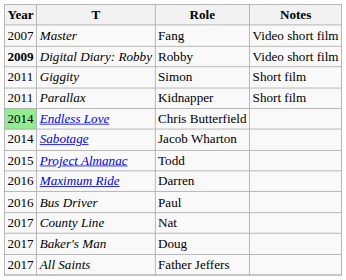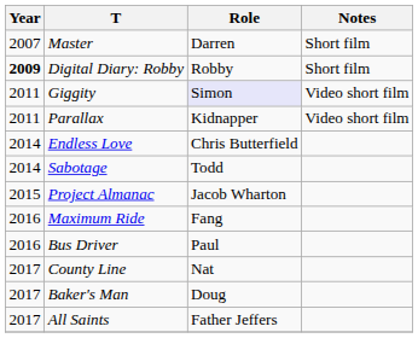 <table class="wikitable sortable">
 <tr>
 <th>Year</th>
 <th>T</th>
 <th>Role</th>
 <th class="unsortable">Notes</th>
 </tr>
 <tr>
 <td>2007</td>
 <td><em>Master</em></td>
-<td>Fang</td>
-<td>Video short film</td>
+<td>Darren</td>
+<td>Short film</td>
 </tr>
 <tr>
 <td><strong>2009</strong></td>
 <td><em>Digital Diary: Robby</em></td>
 <td>Robby</td>
-<td>Video short film</td>
+<td>Short film</td>
 </tr>
 <tr>
 <td>2011</td>
 <td><em>Giggity</em></td>
-<td>Simon</td>
-<td>Short film</td>
+<td style="background: lavender;">Simon</td>
+<td>Video short film</td>
 </tr>
 <tr>
 <td>2011</td>
 <td><em>Parallax</em></td>
 <td>Kidnapper</td>
-<td>Short film</td>
+<td>Video short film</td>
 </tr>
 <tr>
-<td style="background: lightgreen;">2014</td>
+<td>2014</td>
 <td><em><a href='#'>Endless Love</a></em></td>
 <td>Chris Butterfield</td>
 <td></td>
 </tr>
 <tr>
 <td>2014</td>
 <td><em><a href='#'>Sabotage</a></em></td>
-<td>Jacob Wharton</td>
+<td>Todd</td>
 <td></td>
 </tr>
 <tr>
 <td>2015</td>
 <td><em><a href='#'>Project Almanac</a></em></td>
-<td>Todd</td>
+<td>Jacob Wharton</td>
 <td></td>
 </tr>
 <tr>
 <td>2016</td>
 <td><em><a href='#'>Maximum Ride</a></em></td>
-<td>Darren</td>
+<td>Fang</td>
 <td></td>
 </tr>
 <tr>
 <td>2016</td>
 <td><em>Bus Driver</em></td>
 <td>Paul</td>
 <td></td>
 </tr>
 <tr>
 <td>2017</td>
 <td><em>County Line</em></td>
 <td>Nat</td>
 <td></td>
 </tr>
 <tr>
 <td>2017</td>
 <td><em>Baker's Man</em></td>
 <td>Doug</td>
 <td></td>
 </tr>
 <tr>
 <td>2017</td>
 <td><em>All Saints</em></td>
 <td>Father Jeffers</td>
 <td></td>
 </tr>
 <tr>
 </tr>
 </table>
